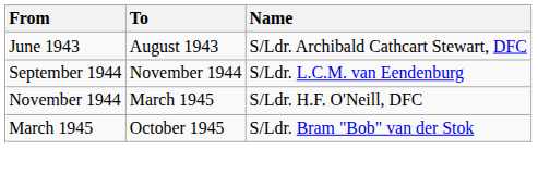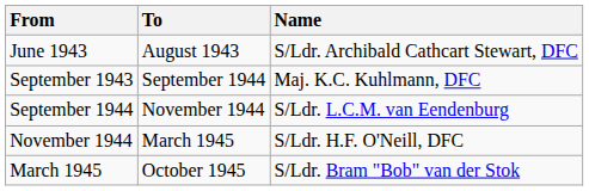 <table class="wikitable">
 <tr>
 <th style="text-align: left; ">From</th>
 <th style="text-align: left; ">To</th>
 <th style="text-align: left; ">Name</th>
 </tr>
 <tr>
 <td>June 1943</td>
 <td>August 1943</td>
 <td>S/Ldr. Archibald Cathcart   Stewart, <a href='#'>DFC</a></td>
+</tr>
+<tr>
+<td>September 1943</td>
+<td>September 1944</td>
+<td>Maj. K.C. Kuhlmann, <a href='#'>DFC</a></td>
 </tr>
 <tr>
 <td>September 1944</td>
 <td>November 1944</td>
 <td>S/Ldr. <a href='#'>L.C.M. van Eendenburg</a></td>
 </tr>
 <tr>
 <td>November 1944</td>
 <td>March 1945</td>
 <td>S/Ldr. H.F. O'Neill, DFC</td>
 </tr>
 <tr>
 <td>March 1945</td>
 <td>October 1945</td>
 <td>S/Ldr. <a href='#'>Bram "Bob" van der Stok</a></td>
 </tr>
 </table>
